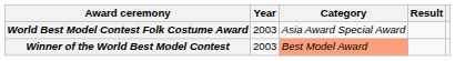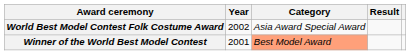 <table class="wikitable plainrowheaders sortable">
 <tr>
 <th scope="col">Award ceremony</th>
 <th scope="col">Year</th>
 <th scope="col">Category</th>
 <th scope="col">Result</th>
 <th scope="col" class="unsortable"></th>
 </tr>
 <tr>
 <th scope="row"><em>World Best Model Contest Folk Costume Award</em></th>
-<td>2003</td>
+<td>2002</td>
 <td><em>Asia Award Special Award</em></td>
 <td></td>
 <td></td>
 </tr>
 <tr>
 <th scope="row"><em>Winner of the World Best Model Contest</em></th>
-<td>2003</td>
+<td>2001</td>
 <td style="background: lightsalmon;"><em>Best Model Award</em></td>
 <td></td>
 <td></td>
 </tr>
 </table>
